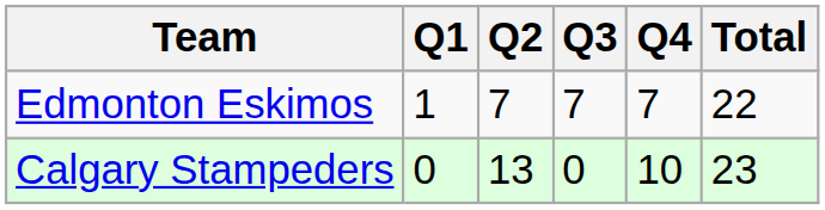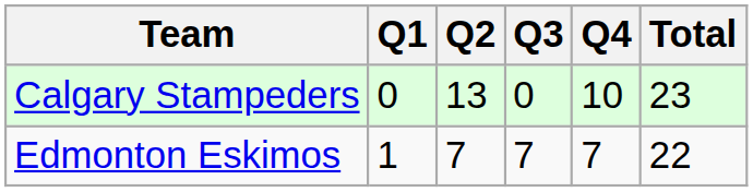 <table class="wikitable">
 <tr>
 <th>Team</th>
 <th>Q1</th>
 <th>Q2</th>
 <th>Q3</th>
 <th>Q4</th>
 <th>Total</th>
 </tr>
+<tr style="background-color:#ddffdd">
+<td><a href='#'>Calgary Stampeders</a></td>
+<td>0</td>
+<td>13</td>
+<td>0</td>
+<td>10</td>
+<td>23</td>
+</tr>
 <tr>
 <td><a href='#'>Edmonton Eskimos</a></td>
 <td>1</td>
 <td>7</td>
 <td>7</td>
 <td>7</td>
 <td>22</td>
 </tr>
-<tr style="background-color:#ddffdd">
-<td><a href='#'>Calgary Stampeders</a></td>
-<td>0</td>
-<td>13</td>
-<td>0</td>
-<td>10</td>
-<td>23</td>
-</tr>
 </table>
